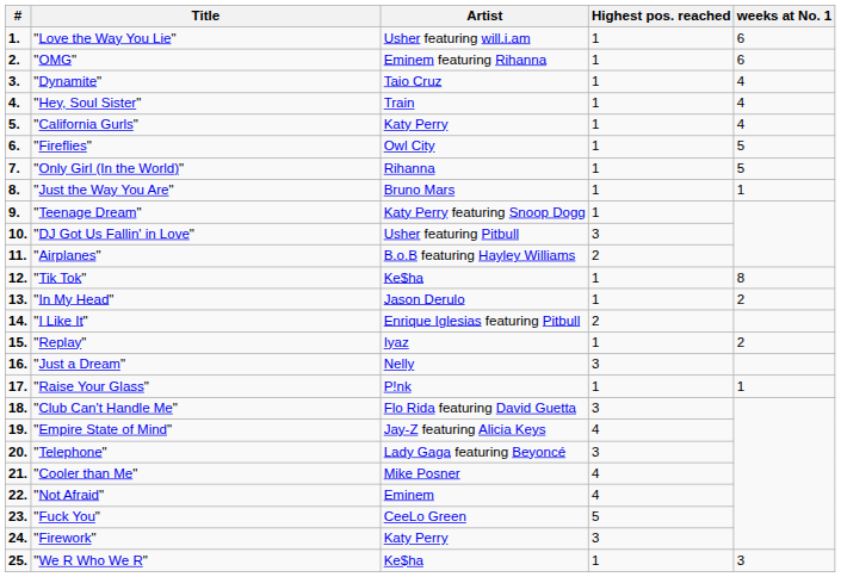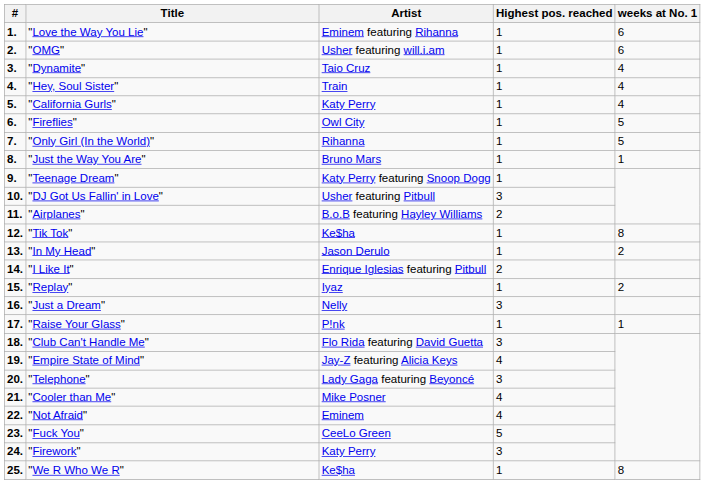 <table class="wikitable sortable">
 <tr>
 <th>#</th>
 <th width="400">Title</th>
 <th>Artist</th>
 <th>Highest pos. reached</th>
 <th>weeks at No. 1</th>
 </tr>
 <tr>
 <td><strong>1.</strong></td>
 <td>"<a href='#'>Love the Way You Lie</a>"</td>
-<td><a href='#'>Usher</a> featuring <a href='#'>will.i.am</a></td>
+<td><a href='#'>Eminem</a> featuring <a href='#'>Rihanna</a></td>
 <td>1</td>
 <td>6</td>
 </tr>
 <tr>
 <td><strong>2.</strong></td>
 <td>"<a href='#'>OMG</a>"</td>
-<td><a href='#'>Eminem</a> featuring <a href='#'>Rihanna</a></td>
+<td><a href='#'>Usher</a> featuring <a href='#'>will.i.am</a></td>
 <td>1</td>
 <td>6</td>
 </tr>
 <tr>
 <td><strong>3.</strong></td>
 <td>"<a href='#'>Dynamite</a>"</td>
 <td><a href='#'>Taio Cruz</a></td>
 <td>1</td>
 <td>4</td>
 </tr>
 <tr>
 <td><strong>4.</strong></td>
 <td>"<a href='#'>Hey, Soul Sister</a>"</td>
 <td><a href='#'>Train</a></td>
 <td>1</td>
 <td>4</td>
 </tr>
 <tr>
 <td><strong>5.</strong></td>
 <td>"<a href='#'>California Gurls</a>"</td>
 <td><a href='#'>Katy Perry</a></td>
 <td>1</td>
 <td>4</td>
 </tr>
 <tr>
 <td><strong>6.</strong></td>
 <td>"<a href='#'>Fireflies</a>"</td>
 <td><a href='#'>Owl City</a></td>
 <td>1</td>
 <td>5</td>
 </tr>
 <tr>
 <td><strong>7.</strong></td>
 <td>"<a href='#'>Only Girl (In the World)</a>"</td>
 <td><a href='#'>Rihanna</a></td>
 <td>1</td>
 <td>5</td>
 </tr>
 <tr>
 <td><strong>8.</strong></td>
 <td>"<a href='#'>Just the Way You Are</a>"</td>
 <td><a href='#'>Bruno Mars</a></td>
 <td>1</td>
 <td>1</td>
 </tr>
 <tr>
 <td><strong>9.</strong></td>
 <td>"<a href='#'>Teenage Dream</a>"</td>
 <td><a href='#'>Katy Perry</a> featuring <a href='#'>Snoop Dogg</a></td>
 <td>1</td>
 </tr>
 <tr>
 <td><strong>10.</strong></td>
 <td>"<a href='#'>DJ Got Us Fallin' in Love</a>"</td>
 <td><a href='#'>Usher</a> featuring <a href='#'>Pitbull</a></td>
 <td>3</td>
 </tr>
 <tr>
 <td><strong>11.</strong></td>
 <td>"<a href='#'>Airplanes</a>"</td>
 <td><a href='#'>B.o.B</a> featuring <a href='#'>Hayley Williams</a></td>
 <td>2</td>
 </tr>
 <tr>
 <td><strong>12.</strong></td>
 <td>"<a href='#'>Tik Tok</a>"</td>
 <td><a href='#'>Ke$ha</a></td>
 <td>1</td>
 <td>8</td>
 </tr>
 <tr>
 <td><strong>13.</strong></td>
 <td>"<a href='#'>In My Head</a>"</td>
 <td><a href='#'>Jason Derulo</a></td>
 <td>1</td>
 <td>2</td>
 </tr>
 <tr>
 <td><strong>14.</strong></td>
 <td>"<a href='#'>I Like It</a>"</td>
 <td><a href='#'>Enrique Iglesias</a> featuring <a href='#'>Pitbull</a></td>
 <td>2</td>
 </tr>
 <tr>
 <td><strong>15.</strong></td>
 <td>"<a href='#'>Replay</a>"</td>
 <td><a href='#'>Iyaz</a></td>
 <td>1</td>
 <td>2</td>
 </tr>
 <tr>
 <td><strong>16.</strong></td>
 <td>"<a href='#'>Just a Dream</a>"</td>
 <td><a href='#'>Nelly</a></td>
 <td>3</td>
 </tr>
 <tr>
 <td><strong>17.</strong></td>
 <td>"<a href='#'>Raise Your Glass</a>"</td>
 <td><a href='#'>P!nk</a></td>
 <td>1</td>
 <td>1</td>
 </tr>
 <tr>
 <td><strong>18.</strong></td>
 <td>"<a href='#'>Club Can't Handle Me</a>"</td>
 <td><a href='#'>Flo Rida</a> featuring <a href='#'>David Guetta</a></td>
 <td>3</td>
 </tr>
 <tr>
 <td><strong>19.</strong></td>
 <td>"<a href='#'>Empire State of Mind</a>"</td>
 <td><a href='#'>Jay-Z</a> featuring <a href='#'>Alicia Keys</a></td>
 <td>4</td>
 </tr>
 <tr>
 <td><strong>20.</strong></td>
 <td>"<a href='#'>Telephone</a>"</td>
 <td><a href='#'>Lady Gaga</a> featuring <a href='#'>Beyoncé</a></td>
 <td>3</td>
 </tr>
 <tr>
 <td><strong>21.</strong></td>
 <td>"<a href='#'>Cooler than Me</a>"</td>
 <td><a href='#'>Mike Posner</a></td>
 <td>4</td>
 </tr>
 <tr>
 <td><strong>22.</strong></td>
 <td>"<a href='#'>Not Afraid</a>"</td>
 <td><a href='#'>Eminem</a></td>
 <td>4</td>
 </tr>
 <tr>
 <td><strong>23.</strong></td>
 <td>"<a href='#'>Fuck You</a>"</td>
 <td><a href='#'>CeeLo Green</a></td>
 <td>5</td>
 </tr>
 <tr>
 <td><strong>24.</strong></td>
 <td>"<a href='#'>Firework</a>"</td>
 <td><a href='#'>Katy Perry</a></td>
 <td>3</td>
 </tr>
 <tr>
 <td><strong>25.</strong></td>
 <td>"<a href='#'>We R Who We R</a>"</td>
 <td><a href='#'>Ke$ha</a></td>
 <td>1</td>
-<td>3</td>
+<td>8</td>
 </tr>
 </table>
